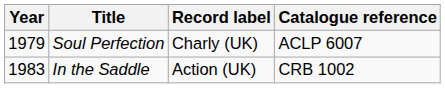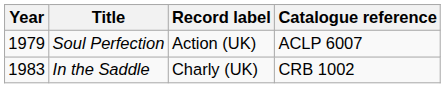 <table class="wikitable sortable">
 <tr>
 <th>Year</th>
 <th>Title</th>
 <th>Record label</th>
 <th>Catalogue reference</th>
 </tr>
 <tr>
 <td>1979</td>
 <td><em>Soul Perfection</em></td>
-<td>Charly (UK)</td>
+<td>Action (UK)</td>
 <td>ACLP 6007</td>
 </tr>
 <tr>
 <td>1983</td>
 <td><em>In the Saddle</em></td>
-<td>Action (UK)</td>
+<td>Charly (UK)</td>
 <td>CRB 1002</td>
 </tr>
 </table>
